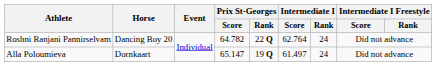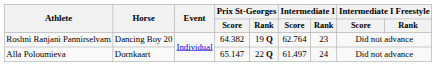 <table class=wikitable style=font-size:90%;text-align:center>
 <tr>
 <th rowspan="2">Athlete</th>
 <th rowspan="2">Horse</th>
 <th rowspan="2">Event</th>
 <th colspan="2">Prix St-Georges</th>
 <th colspan="2">Intermediate I</th>
 <th colspan="2">Intermediate I Freestyle</th>
 </tr>
 <tr style="font-size:95%">
 <th>Score</th>
 <th>Rank</th>
 <th>Score</th>
 <th>Rank</th>
 <th>Score</th>
 <th>Rank</th>
 </tr>
 <tr>
 <td align=left>Roshni Ranjani Pannirselvam</td>
 <td align=left>Dancing Boy 20</td>
 <td align=left rowspan=2><a href='#'>Individual</a></td>
-<td>64.782</td>
-<td>22 <strong>Q</strong></td>
+<td>64.382</td>
+<td>19 <strong>Q</strong></td>
 <td>62.764</td>
-<td>24</td>
+<td>23</td>
 <td colspan=2>Did not advance</td>
 </tr>
 <tr>
 <td align=left>Alla Poloumieva</td>
 <td align=left>Dornkaart</td>
 <td>65.147</td>
-<td>19 <strong>Q</strong></td>
+<td>22 <strong>Q</strong></td>
 <td>61.497</td>
 <td>24</td>
 <td colspan=2>Did not advance</td>
 </tr>
 </table>
